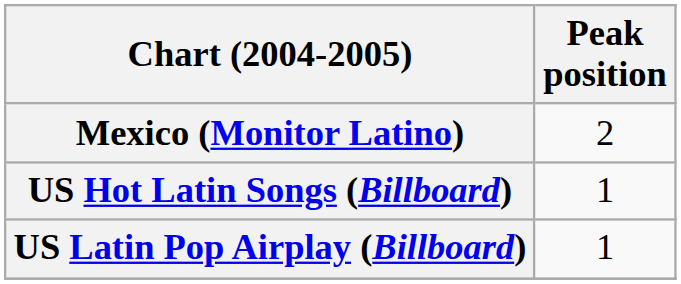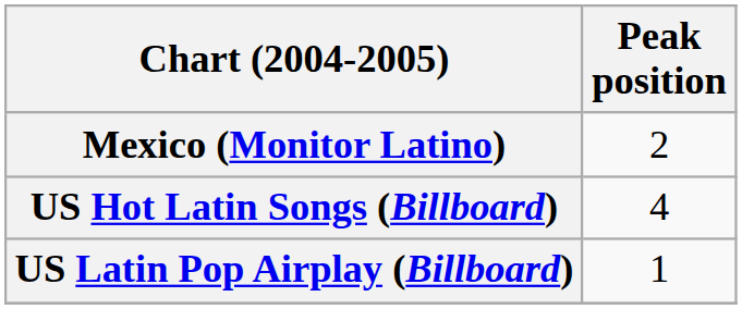 <table class="wikitable sortable plainrowheaders" style="text-align:center">
 <tr>
 <th scope="col">Chart (2004-2005)</th>
 <th scope="col">Peak<br>position</th>
 </tr>
 <tr>
 <th scope="row">Mexico (<a href='#'>Monitor Latino</a>)</th>
 <td style="text-align:center;">2</td>
 </tr>
 <tr>
 <th scope="row">US <a href='#'>Hot Latin Songs</a> (<em><a href='#'>Billboard</a></em>)</th>
-<td style="text-align:center;">1</td>
+<td style="text-align:center;">4</td>
 </tr>
 <tr>
 <th scope="row">US <a href='#'>Latin Pop Airplay</a> (<em><a href='#'>Billboard</a></em>)</th>
 <td style="text-align:center;">1</td>
 </tr>
 <tr>
 </tr>
 </table>
